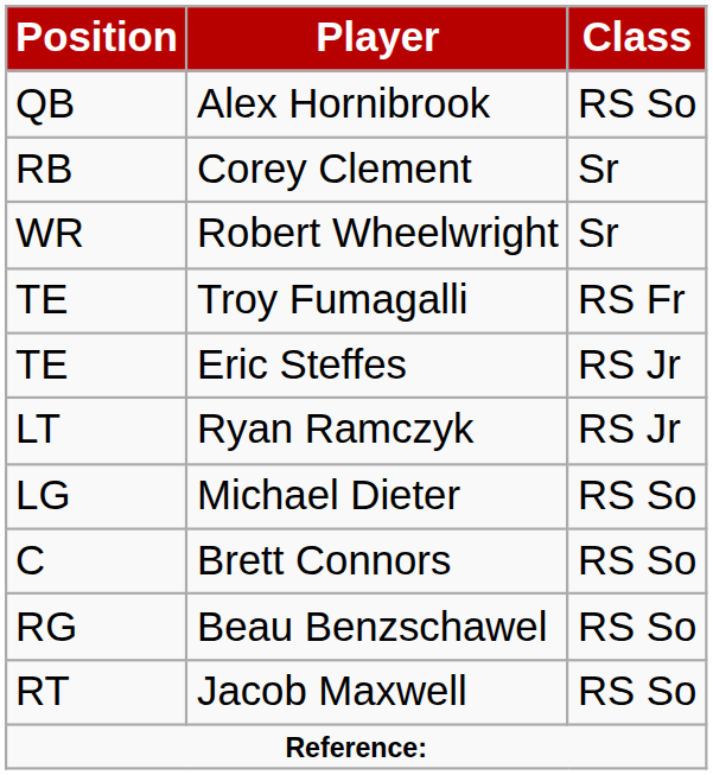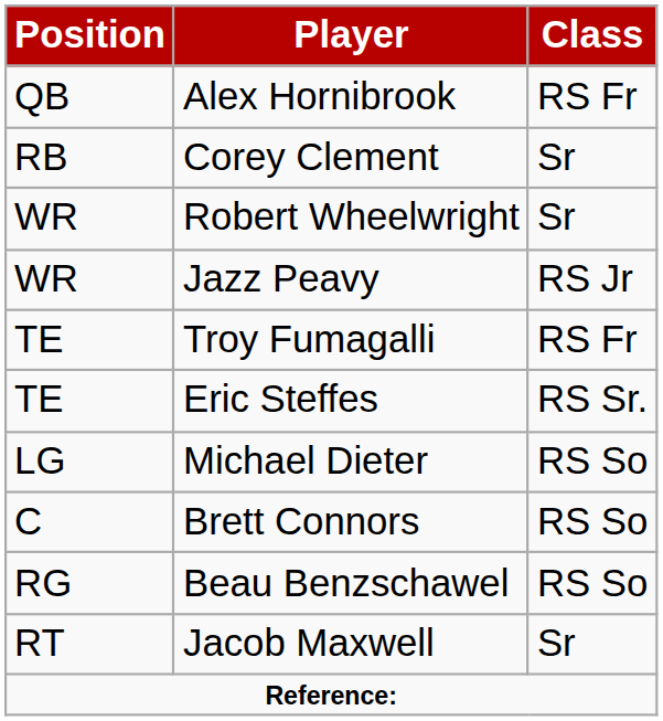 <table class="wikitable">
 <tr>
 <th style="background:#B70101; color:#fff;">Position</th>
 <th style="background:#B70101; color:#fff;">Player</th>
 <th style="background:#B70101; color:#fff;">Class</th>
 </tr>
 <tr>
 <td>QB</td>
 <td>Alex Hornibrook</td>
-<td>RS So</td>
+<td>RS Fr</td>
 </tr>
 <tr>
 <td>RB</td>
 <td>Corey Clement</td>
 <td>Sr</td>
 </tr>
 <tr>
 <td>WR</td>
 <td>Robert Wheelwright</td>
 <td>Sr</td>
 </tr>
 <tr>
+<td>WR</td>
+<td>Jazz Peavy</td>
+<td>RS Jr</td>
+</tr>
+<tr>
 <td>TE</td>
 <td>Troy Fumagalli</td>
 <td>RS Fr</td>
 </tr>
 <tr>
 <td>TE</td>
 <td>Eric Steffes</td>
-<td>RS Jr</td>
-</tr>
-<tr>
-<td>LT</td>
-<td>Ryan Ramczyk</td>
-<td>RS Jr</td>
+<td>RS Sr.</td>
 </tr>
 <tr>
 <td>LG</td>
 <td>Michael Dieter</td>
 <td>RS So</td>
 </tr>
 <tr>
 <td>C</td>
 <td>Brett Connors</td>
 <td>RS So</td>
 </tr>
 <tr>
 <td>RG</td>
 <td>Beau Benzschawel</td>
 <td>RS So</td>
 </tr>
 <tr>
 <td>RT</td>
 <td>Jacob Maxwell</td>
-<td>RS So</td>
+<td>Sr</td>
 </tr>
 <tr>
 <td colspan="3"  style="font-size:8pt; text-align:center;"><strong>Reference:</strong></td>
 </tr>
 </table>
